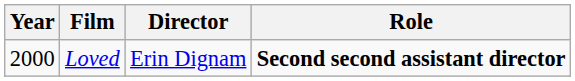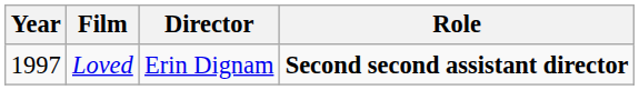 <table class="wikitable">
 <tr>
 <th>Year</th>
 <th>Film</th>
 <th>Director</th>
 <th>Role</th>
 </tr>
 <tr>
-<td>2000</td>
+<td>1997</td>
 <td><em><a href='#'>Loved</a></em></td>
 <td><a href='#'>Erin Dignam</a></td>
 <td><strong>Second second assistant director</strong></td>
 </tr>
 </table>
